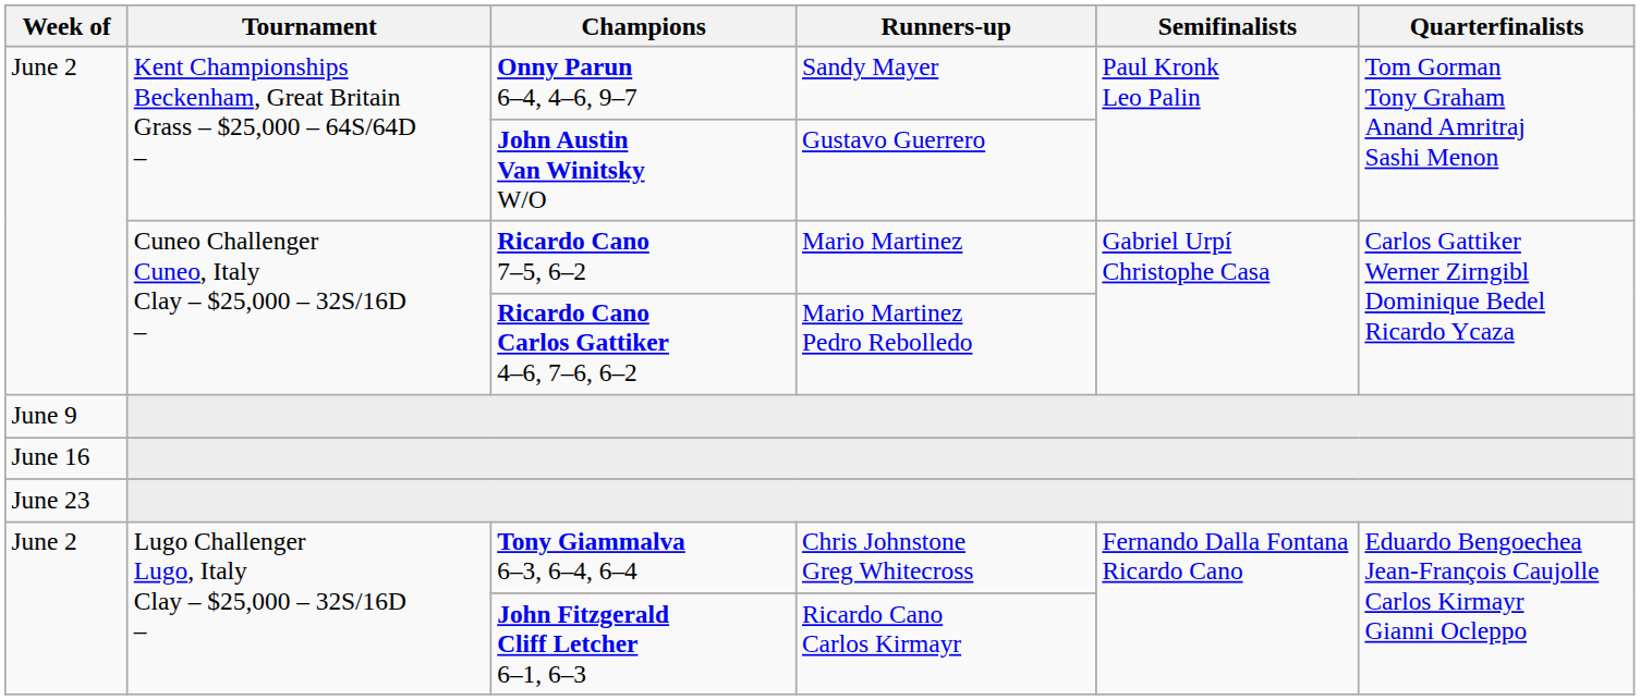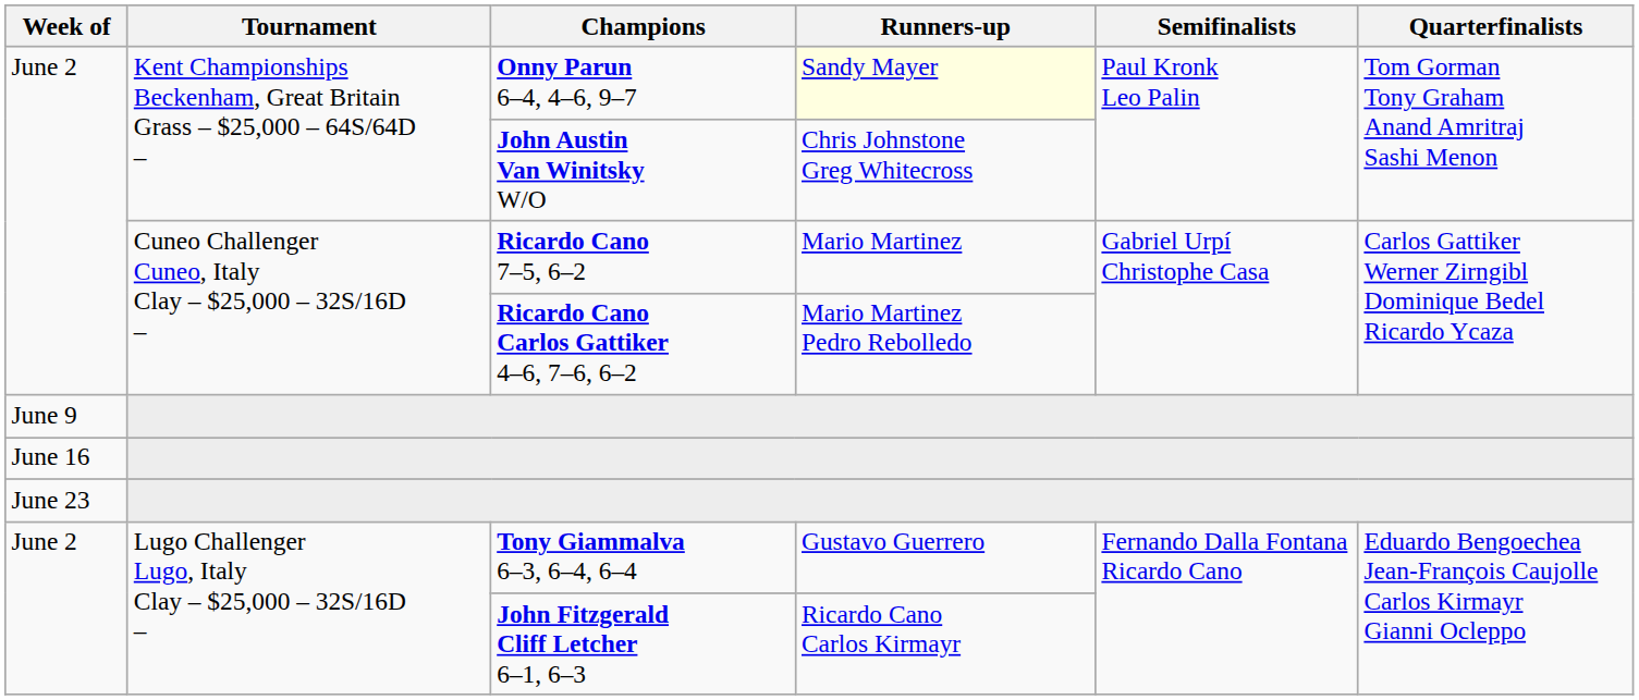 <table class="wikitable" style="font-size:85%;">
 <tr>
 <th width="75">Week of</th>
 <th width="250">Tournament</th>
 <th width="210">Champions</th>
 <th width="210">Runners-up</th>
 <th width="170">Semifinalists</th>
 <th width="170">Quarterfinalists</th>
 </tr>
 <tr valign="top">
 <td rowspan="4">June 2</td>
 <td rowspan="2"><a href='#'>Kent Championships</a><br> <a href='#'>Beckenham</a>, Great Britain<br>Grass – $25,000 – 64S/64D<br>  – </td>
 <td> <strong><a href='#'>Onny Parun</a></strong> <br>6–4, 4–6, 9–7</td>
-<td> <a href='#'>Sandy Mayer</a></td>
+<td style="background: lightyellow;"> <a href='#'>Sandy Mayer</a></td>
 <td rowspan="2"> <a href='#'>Paul Kronk</a> <br>  <a href='#'>Leo Palin</a></td>
 <td rowspan="2"> <a href='#'>Tom Gorman</a> <br> <a href='#'>Tony Graham</a> <br> <a href='#'>Anand Amritraj</a> <br>  <a href='#'>Sashi Menon</a></td>
 </tr>
 <tr valign="top">
 <td> <strong><a href='#'>John Austin</a></strong> <br> <strong><a href='#'>Van Winitsky</a></strong><br> W/O</td>
-<td> <a href='#'>Gustavo Guerrero</a></td>
+<td> <a href='#'>Chris Johnstone</a><br>  <a href='#'>Greg Whitecross</a></td>
 </tr>
 <tr valign="top">
 <td rowspan="2">Cuneo Challenger<br> <a href='#'>Cuneo</a>, Italy<br>Clay – $25,000 – 32S/16D<br>  – </td>
 <td> <strong><a href='#'>Ricardo Cano</a></strong> <br>7–5, 6–2</td>
 <td> <a href='#'>Mario Martinez</a></td>
 <td rowspan="2"> <a href='#'>Gabriel Urpí</a> <br>  <a href='#'>Christophe Casa</a></td>
 <td rowspan="2"> <a href='#'>Carlos Gattiker</a> <br> <a href='#'>Werner Zirngibl</a> <br> <a href='#'>Dominique Bedel</a> <br>  <a href='#'>Ricardo Ycaza</a></td>
 </tr>
 <tr valign="top">
 <td> <strong><a href='#'>Ricardo Cano</a></strong> <br> <strong><a href='#'>Carlos Gattiker</a></strong><br>4–6, 7–6, 6–2</td>
 <td> <a href='#'>Mario Martinez</a><br>  <a href='#'>Pedro Rebolledo</a></td>
 </tr>
 <tr valign="top">
 <td rowspan="1">June 9</td>
 <td colspan="5" bgcolor="#ededed"></td>
 </tr>
 <tr valign="top">
 <td rowspan="1">June 16</td>
 <td colspan="5" bgcolor="#ededed"></td>
 </tr>
 <tr valign="top">
 <td rowspan="1">June 23</td>
 <td colspan="5" bgcolor="#ededed"></td>
 </tr>
 <tr valign="top">
 <td rowspan="2">June 2</td>
 <td rowspan="2">Lugo Challenger<br><a href='#'>Lugo</a>, Italy<br>Clay – $25,000 – 32S/16D<br>  – </td>
 <td> <strong><a href='#'>Tony Giammalva</a></strong> <br>6–3, 6–4, 6–4</td>
-<td> <a href='#'>Chris Johnstone</a><br>  <a href='#'>Greg Whitecross</a></td>
+<td> <a href='#'>Gustavo Guerrero</a></td>
 <td rowspan="2"> <a href='#'>Fernando Dalla Fontana</a> <br>  <a href='#'>Ricardo Cano</a></td>
 <td rowspan="2"> <a href='#'>Eduardo Bengoechea</a> <br> <a href='#'>Jean-François Caujolle</a> <br> <a href='#'>Carlos Kirmayr</a> <br>  <a href='#'>Gianni Ocleppo</a></td>
 </tr>
 <tr valign="top">
 <td> <strong><a href='#'>John Fitzgerald</a></strong> <br> <strong><a href='#'>Cliff Letcher</a></strong><br>6–1, 6–3</td>
 <td> <a href='#'>Ricardo Cano</a><br>  <a href='#'>Carlos Kirmayr</a></td>
 </tr>
 </table>
